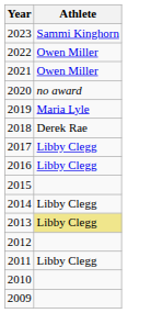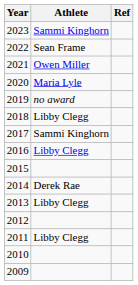 <table class="wikitable sortable">
 <tr>
 <th>Year</th>
 <th>Athlete</th>
+<th>Ref</th>
 </tr>
 <tr>
 <td align="center">2023</td>
 <td><a href='#'>Sammi Kinghorn</a></td>
+<td></td>
 </tr>
 <tr>
 <td align="center">2022</td>
-<td><a href='#'>Owen Miller</a></td>
+<td>Sean Frame</td>
+<td></td>
 </tr>
 <tr>
 <td align="center">2021</td>
 <td><a href='#'>Owen Miller</a></td>
+<td></td>
 </tr>
 <tr>
 <td align="center">2020</td>
-<td><em>no award</em></td>
+<td><a href='#'>Maria Lyle</a></td>
+<td></td>
 </tr>
 <tr>
 <td align="center">2019</td>
-<td><a href='#'>Maria Lyle</a></td>
+<td><em>no award</em></td>
+<td></td>
 </tr>
 <tr>
 <td align="center">2018</td>
-<td>Derek Rae</td>
+<td>Libby Clegg</td>
+<td></td>
 </tr>
 <tr>
 <td align="center">2017</td>
-<td><a href='#'>Libby Clegg</a></td>
+<td>Sammi Kinghorn</td>
+<td></td>
 </tr>
 <tr>
 <td align="center">2016</td>
 <td><a href='#'>Libby Clegg</a></td>
+<td></td>
 </tr>
 <tr>
 <td align="center">2015</td>
 <td></td>
+<td></td>
 </tr>
 <tr>
 <td align="center">2014</td>
-<td>Libby Clegg</td>
+<td>Derek Rae</td>
+<td></td>
 </tr>
 <tr>
 <td align="center">2013</td>
-<td style="background: khaki;">Libby Clegg</td>
+<td>Libby Clegg</td>
+<td></td>
 </tr>
 <tr>
 <td align="center">2012</td>
+<td></td>
 <td></td>
 </tr>
 <tr>
 <td align="center">2011</td>
 <td>Libby Clegg</td>
+<td></td>
 </tr>
 <tr>
 <td align="center">2010</td>
+<td></td>
 <td></td>
 </tr>
 <tr>
 <td align="center">2009</td>
 <td></td>
+<td></td>
 </tr>
 </table>
